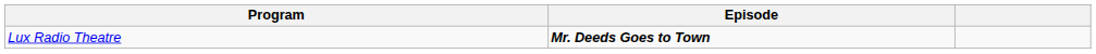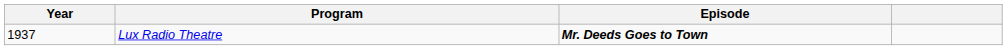 <table class="wikitable sortable" width="100%">
 <tr>
+<th width="5%">Year</th>
 <th width="20%">Program</th>
 <th width="15%">Episode</th>
 <th width="5%" class="unsortable"></th>
 </tr>
 <tr>
+<td>1937</td>
 <td><em><a href='#'>Lux Radio Theatre</a></em></td>
 <td><strong><em>Mr. Deeds Goes to Town</em></strong></td>
 <td></td>
 </tr>
 </table>
